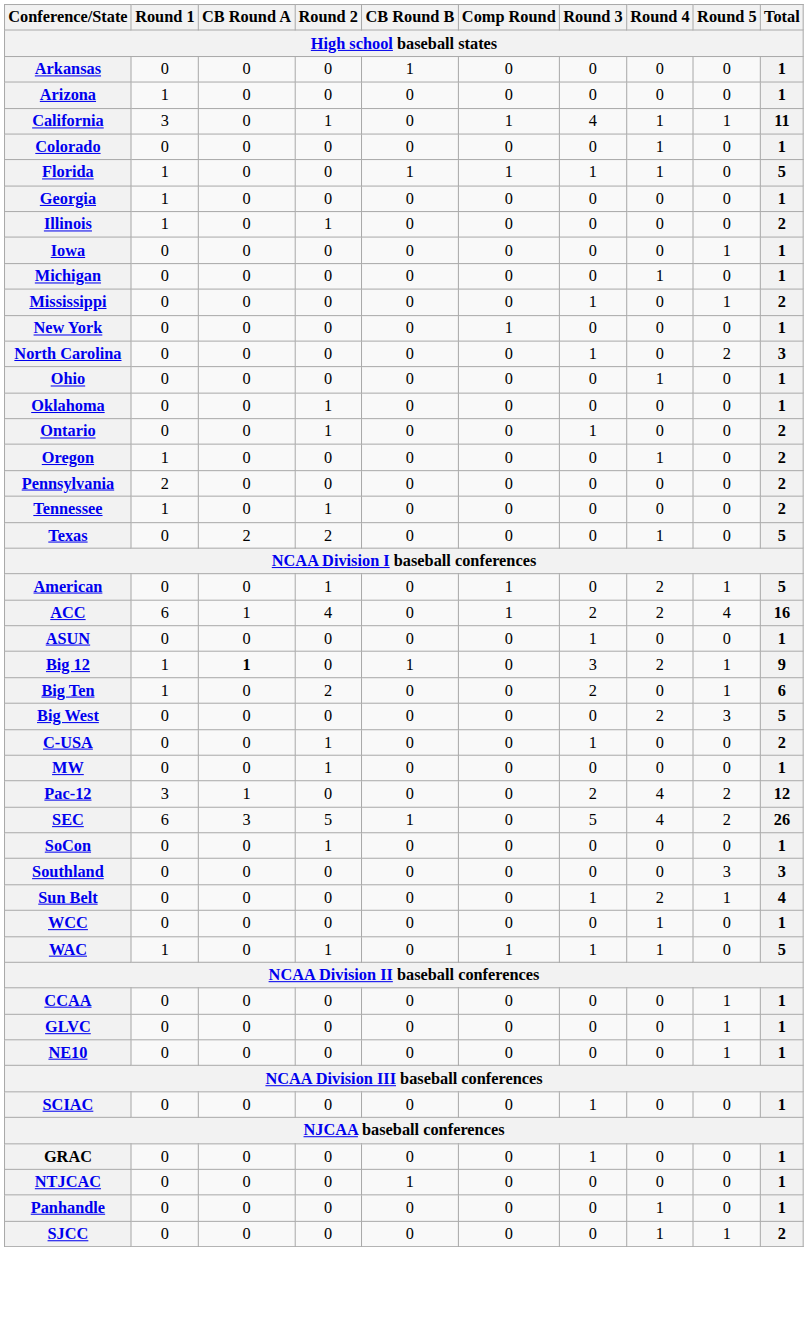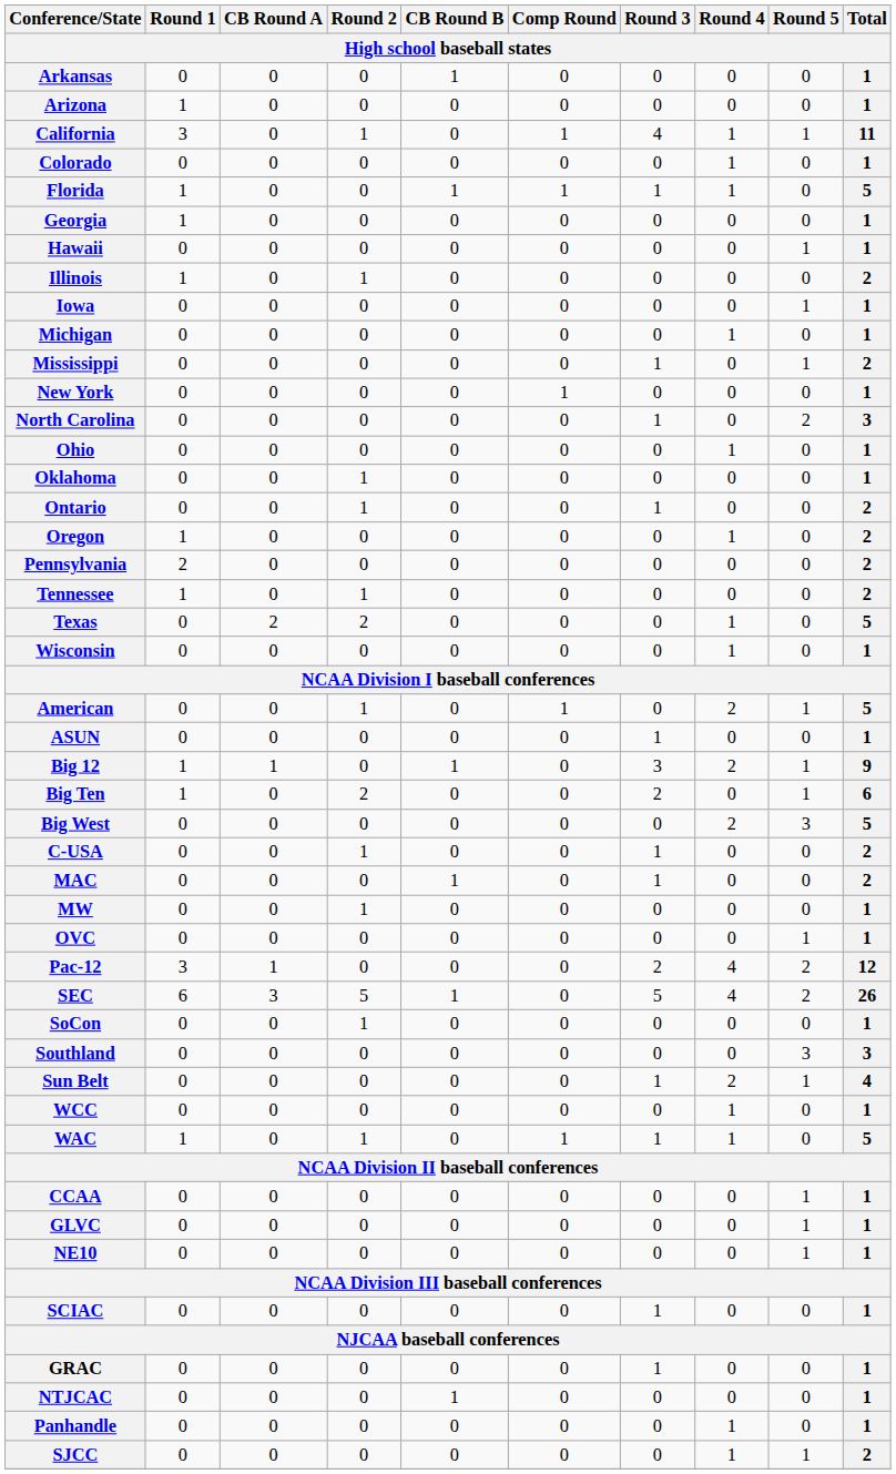 <table class="wikitable sortable" style="text-align:center">
 <tr>
 <th>Conference/State</th>
 <th>Round 1</th>
 <th>CB Round A</th>
 <th>Round 2</th>
 <th>CB Round B</th>
 <th>Comp Round</th>
 <th>Round 3</th>
 <th>Round 4</th>
 <th>Round 5</th>
 <th>Total</th>
 </tr>
 <tr>
 <th colspan=10><a href='#'>High school</a> baseball states</th>
 </tr>
 <tr>
 <th><a href='#'>Arkansas</a></th>
 <td>0</td>
 <td>0</td>
 <td>0</td>
 <td>1</td>
 <td>0</td>
 <td>0</td>
 <td>0</td>
 <td>0</td>
 <td style="background:#f2f2f2;text-align:center"><strong>1</strong></td>
 </tr>
 <tr>
 <th><a href='#'>Arizona</a></th>
 <td>1</td>
 <td>0</td>
 <td>0</td>
 <td>0</td>
 <td>0</td>
 <td>0</td>
 <td>0</td>
 <td>0</td>
 <td style="background:#f2f2f2;text-align:center"><strong>1</strong></td>
 </tr>
 <tr>
 <th><a href='#'>California</a></th>
 <td>3</td>
 <td>0</td>
 <td>1</td>
 <td>0</td>
 <td>1</td>
 <td>4</td>
 <td>1</td>
 <td>1</td>
 <td style="background:#f2f2f2;text-align:center"><strong>11</strong></td>
 </tr>
 <tr>
 <th><a href='#'>Colorado</a></th>
 <td>0</td>
 <td>0</td>
 <td>0</td>
 <td>0</td>
 <td>0</td>
 <td>0</td>
 <td>1</td>
 <td>0</td>
 <td style="background:#f2f2f2;text-align:center"><strong>1</strong></td>
 </tr>
 <tr>
 <th><a href='#'>Florida</a></th>
 <td>1</td>
 <td>0</td>
 <td>0</td>
 <td>1</td>
 <td>1</td>
 <td>1</td>
 <td>1</td>
 <td>0</td>
 <td style="background:#f2f2f2;text-align:center"><strong>5</strong></td>
 </tr>
 <tr>
 <th><a href='#'>Georgia</a></th>
 <td>1</td>
 <td>0</td>
 <td>0</td>
 <td>0</td>
 <td>0</td>
 <td>0</td>
 <td>0</td>
 <td>0</td>
+<td style="background:#f2f2f2;text-align:center"><strong>1</strong></td>
+</tr>
+<tr>
+<th><a href='#'>Hawaii</a></th>
+<td>0</td>
+<td>0</td>
+<td>0</td>
+<td>0</td>
+<td>0</td>
+<td>0</td>
+<td>0</td>
+<td>1</td>
 <td style="background:#f2f2f2;text-align:center"><strong>1</strong></td>
 </tr>
 <tr>
 <th><a href='#'>Illinois</a></th>
 <td>1</td>
 <td>0</td>
 <td>1</td>
 <td>0</td>
 <td>0</td>
 <td>0</td>
 <td>0</td>
 <td>0</td>
 <td style="background:#f2f2f2;text-align:center"><strong>2</strong></td>
 </tr>
 <tr>
 <th><a href='#'>Iowa</a></th>
 <td>0</td>
 <td>0</td>
 <td>0</td>
 <td>0</td>
 <td>0</td>
 <td>0</td>
 <td>0</td>
 <td>1</td>
 <td style="background:#f2f2f2;text-align:center"><strong>1</strong></td>
 </tr>
 <tr>
 <th><a href='#'>Michigan</a></th>
 <td>0</td>
 <td>0</td>
 <td>0</td>
 <td>0</td>
 <td>0</td>
 <td>0</td>
 <td>1</td>
 <td>0</td>
 <td style="background:#f2f2f2;text-align:center"><strong>1</strong></td>
 </tr>
 <tr>
 <th><a href='#'>Mississippi</a></th>
 <td>0</td>
 <td>0</td>
 <td>0</td>
 <td>0</td>
 <td>0</td>
 <td>1</td>
 <td>0</td>
 <td>1</td>
 <td style="background:#f2f2f2;text-align:center"><strong>2</strong></td>
 </tr>
 <tr>
 <th><a href='#'>New York</a></th>
 <td>0</td>
 <td>0</td>
 <td>0</td>
 <td>0</td>
 <td>1</td>
 <td>0</td>
 <td>0</td>
 <td>0</td>
 <td style="background:#f2f2f2;text-align:center"><strong>1</strong></td>
 </tr>
 <tr>
 <th><a href='#'>North Carolina</a></th>
 <td>0</td>
 <td>0</td>
 <td>0</td>
 <td>0</td>
 <td>0</td>
 <td>1</td>
 <td>0</td>
 <td>2</td>
 <td style="background:#f2f2f2;text-align:center"><strong>3</strong></td>
 </tr>
 <tr>
 <th><a href='#'>Ohio</a></th>
 <td>0</td>
 <td>0</td>
 <td>0</td>
 <td>0</td>
 <td>0</td>
 <td>0</td>
 <td>1</td>
 <td>0</td>
 <td style="background:#f2f2f2;text-align:center"><strong>1</strong></td>
 </tr>
 <tr>
 <th><a href='#'>Oklahoma</a></th>
 <td>0</td>
 <td>0</td>
 <td>1</td>
 <td>0</td>
 <td>0</td>
 <td>0</td>
 <td>0</td>
 <td>0</td>
 <td style="background:#f2f2f2;text-align:center"><strong>1</strong></td>
 </tr>
 <tr>
 <th><a href='#'>Ontario</a></th>
 <td>0</td>
 <td>0</td>
 <td>1</td>
 <td>0</td>
 <td>0</td>
 <td>1</td>
 <td>0</td>
 <td>0</td>
 <td style="background:#f2f2f2;text-align:center"><strong>2</strong></td>
 </tr>
 <tr>
 <th><a href='#'>Oregon</a></th>
 <td>1</td>
 <td>0</td>
 <td>0</td>
 <td>0</td>
 <td>0</td>
 <td>0</td>
 <td>1</td>
 <td>0</td>
 <td style="background:#f2f2f2;text-align:center"><strong>2</strong></td>
 </tr>
 <tr>
 <th><a href='#'>Pennsylvania</a></th>
 <td>2</td>
 <td>0</td>
 <td>0</td>
 <td>0</td>
 <td>0</td>
 <td>0</td>
 <td>0</td>
 <td>0</td>
 <td style="background:#f2f2f2;text-align:center"><strong>2</strong></td>
 </tr>
 <tr>
 <th><a href='#'>Tennessee</a></th>
 <td>1</td>
 <td>0</td>
 <td>1</td>
 <td>0</td>
 <td>0</td>
 <td>0</td>
 <td>0</td>
 <td>0</td>
 <td style="background:#f2f2f2;text-align:center"><strong>2</strong></td>
 </tr>
 <tr>
 <th><a href='#'>Texas</a></th>
 <td>0</td>
 <td>2</td>
 <td>2</td>
 <td>0</td>
 <td>0</td>
 <td>0</td>
 <td>1</td>
 <td>0</td>
 <td style="background:#f2f2f2;text-align:center"><strong>5</strong></td>
 </tr>
 <tr>
+<th><a href='#'>Wisconsin</a></th>
+<td>0</td>
+<td>0</td>
+<td>0</td>
+<td>0</td>
+<td>0</td>
+<td>0</td>
+<td>1</td>
+<td>0</td>
+<td style="background:#f2f2f2;text-align:center"><strong>1</strong></td>
+</tr>
+<tr>
 <th colspan=10><a href='#'>NCAA Division I</a> baseball conferences</th>
 </tr>
 <tr>
 <th><a href='#'>American</a></th>
 <td>0</td>
 <td>0</td>
 <td>1</td>
 <td>0</td>
 <td>1</td>
 <td>0</td>
 <td>2</td>
 <td>1</td>
 <td style="background:#f2f2f2;text-align:center"><strong>5</strong></td>
-</tr>
-<tr>
-<th><a href='#'>ACC</a></th>
-<td>6</td>
-<td>1</td>
-<td>4</td>
-<td>0</td>
-<td>1</td>
-<td>2</td>
-<td>2</td>
-<td>4</td>
-<td style="background:#f2f2f2;text-align:center"><strong>16</strong></td>
 </tr>
 <tr>
 <th><a href='#'>ASUN</a></th>
 <td>0</td>
 <td>0</td>
 <td>0</td>
 <td>0</td>
 <td>0</td>
 <td>1</td>
 <td>0</td>
 <td>0</td>
 <td style="background:#f2f2f2;text-align:center"><strong>1</strong></td>
 </tr>
 <tr>
 <th><a href='#'>Big 12</a></th>
 <td>1</td>
-<td><strong>1</strong></td>
+<td>1</td>
 <td>0</td>
 <td>1</td>
 <td>0</td>
 <td>3</td>
 <td>2</td>
 <td>1</td>
 <td style="background:#f2f2f2;text-align:center"><strong>9</strong></td>
 </tr>
 <tr>
 <th><a href='#'>Big Ten</a></th>
 <td>1</td>
 <td>0</td>
 <td>2</td>
 <td>0</td>
 <td>0</td>
 <td>2</td>
 <td>0</td>
 <td>1</td>
 <td style="background:#f2f2f2;text-align:center"><strong>6</strong></td>
 </tr>
 <tr>
 <th><a href='#'>Big West</a></th>
 <td>0</td>
 <td>0</td>
 <td>0</td>
 <td>0</td>
 <td>0</td>
 <td>0</td>
 <td>2</td>
 <td>3</td>
 <td style="background:#f2f2f2;text-align:center"><strong>5</strong></td>
 </tr>
 <tr>
 <th><a href='#'>C-USA</a></th>
 <td>0</td>
 <td>0</td>
 <td>1</td>
 <td>0</td>
 <td>0</td>
 <td>1</td>
 <td>0</td>
 <td>0</td>
 <td style="background:#f2f2f2;text-align:center"><strong>2</strong></td>
 </tr>
 <tr>
+<th><a href='#'>MAC</a></th>
+<td>0</td>
+<td>0</td>
+<td>0</td>
+<td>1</td>
+<td>0</td>
+<td>1</td>
+<td>0</td>
+<td>0</td>
+<td style="background:#f2f2f2;text-align:center"><strong>2</strong></td>
+</tr>
+<tr>
 <th><a href='#'>MW</a></th>
 <td>0</td>
 <td>0</td>
 <td>1</td>
 <td>0</td>
 <td>0</td>
 <td>0</td>
 <td>0</td>
 <td>0</td>
+<td style="background:#f2f2f2;text-align:center"><strong>1</strong></td>
+</tr>
+<tr>
+<th><a href='#'>OVC</a></th>
+<td>0</td>
+<td>0</td>
+<td>0</td>
+<td>0</td>
+<td>0</td>
+<td>0</td>
+<td>0</td>
+<td>1</td>
 <td style="background:#f2f2f2;text-align:center"><strong>1</strong></td>
 </tr>
 <tr>
 <th><a href='#'>Pac-12</a></th>
 <td>3</td>
 <td>1</td>
 <td>0</td>
 <td>0</td>
 <td>0</td>
 <td>2</td>
 <td>4</td>
 <td>2</td>
 <td style="background:#f2f2f2;text-align:center"><strong>12</strong></td>
 </tr>
 <tr>
 <th><a href='#'>SEC</a></th>
 <td>6</td>
 <td>3</td>
 <td>5</td>
 <td>1</td>
 <td>0</td>
 <td>5</td>
 <td>4</td>
 <td>2</td>
 <td style="background:#f2f2f2;text-align:center"><strong>26</strong></td>
 </tr>
 <tr>
 <th><a href='#'>SoCon</a></th>
 <td>0</td>
 <td>0</td>
 <td>1</td>
 <td>0</td>
 <td>0</td>
 <td>0</td>
 <td>0</td>
 <td>0</td>
 <td style="background:#f2f2f2;text-align:center"><strong>1</strong></td>
 </tr>
 <tr>
 <th><a href='#'>Southland</a></th>
 <td>0</td>
 <td>0</td>
 <td>0</td>
 <td>0</td>
 <td>0</td>
 <td>0</td>
 <td>0</td>
 <td>3</td>
 <td style="background:#f2f2f2;text-align:center"><strong>3</strong></td>
 </tr>
 <tr>
 <th><a href='#'>Sun Belt</a></th>
 <td>0</td>
 <td>0</td>
 <td>0</td>
 <td>0</td>
 <td>0</td>
 <td>1</td>
 <td>2</td>
 <td>1</td>
 <td style="background:#f2f2f2;text-align:center"><strong>4</strong></td>
 </tr>
 <tr>
 <th><a href='#'>WCC</a></th>
 <td>0</td>
 <td>0</td>
 <td>0</td>
 <td>0</td>
 <td>0</td>
 <td>0</td>
 <td>1</td>
 <td>0</td>
 <td style="background:#f2f2f2;text-align:center"><strong>1</strong></td>
 </tr>
 <tr>
 <th><a href='#'>WAC</a></th>
 <td>1</td>
 <td>0</td>
 <td>1</td>
 <td>0</td>
 <td>1</td>
 <td>1</td>
 <td>1</td>
 <td>0</td>
 <td style="background:#f2f2f2;text-align:center"><strong>5</strong></td>
 </tr>
 <tr>
 <th colspan=10><a href='#'>NCAA Division II</a> baseball conferences</th>
 </tr>
 <tr>
 <th><a href='#'>CCAA</a></th>
 <td>0</td>
 <td>0</td>
 <td>0</td>
 <td>0</td>
 <td>0</td>
 <td>0</td>
 <td>0</td>
 <td>1</td>
 <td style="background:#f2f2f2;text-align:center"><strong>1</strong></td>
 </tr>
 <tr>
 <th><a href='#'>GLVC</a></th>
 <td>0</td>
 <td>0</td>
 <td>0</td>
 <td>0</td>
 <td>0</td>
 <td>0</td>
 <td>0</td>
 <td>1</td>
 <td style="background:#f2f2f2;text-align:center"><strong>1</strong></td>
 </tr>
 <tr>
 <th><a href='#'>NE10</a></th>
 <td>0</td>
 <td>0</td>
 <td>0</td>
 <td>0</td>
 <td>0</td>
 <td>0</td>
 <td>0</td>
 <td>1</td>
 <td style="background:#f2f2f2;text-align:center"><strong>1</strong></td>
 </tr>
 <tr>
 <th colspan=10><a href='#'>NCAA Division III</a> baseball conferences</th>
 </tr>
 <tr>
 <th><a href='#'>SCIAC</a></th>
 <td>0</td>
 <td>0</td>
 <td>0</td>
 <td>0</td>
 <td>0</td>
 <td>1</td>
 <td>0</td>
 <td>0</td>
 <td style="background:#f2f2f2;text-align:center"><strong>1</strong></td>
 </tr>
 <tr>
 <th colspan=10><a href='#'>NJCAA</a> baseball conferences</th>
 </tr>
 <tr>
 <th>GRAC</th>
 <td>0</td>
 <td>0</td>
 <td>0</td>
 <td>0</td>
 <td>0</td>
 <td>1</td>
 <td>0</td>
 <td>0</td>
 <td style="background:#f2f2f2;text-align:center"><strong>1</strong></td>
 </tr>
 <tr>
 <th><a href='#'>NTJCAC</a></th>
 <td>0</td>
 <td>0</td>
 <td>0</td>
 <td>1</td>
 <td>0</td>
 <td>0</td>
 <td>0</td>
 <td>0</td>
 <td style="background:#f2f2f2;text-align:center"><strong>1</strong></td>
 </tr>
 <tr>
 <th><a href='#'>Panhandle</a></th>
 <td>0</td>
 <td>0</td>
 <td>0</td>
 <td>0</td>
 <td>0</td>
 <td>0</td>
 <td>1</td>
 <td>0</td>
 <td style="background:#f2f2f2;text-align:center"><strong>1</strong></td>
 </tr>
 <tr>
 <th><a href='#'>SJCC</a></th>
 <td>0</td>
 <td>0</td>
 <td>0</td>
 <td>0</td>
 <td>0</td>
 <td>0</td>
 <td>1</td>
 <td>1</td>
 <td style="background:#f2f2f2;text-align:center"><strong>2</strong></td>
 </tr>
 <tr>
 </tr>
 </table>
